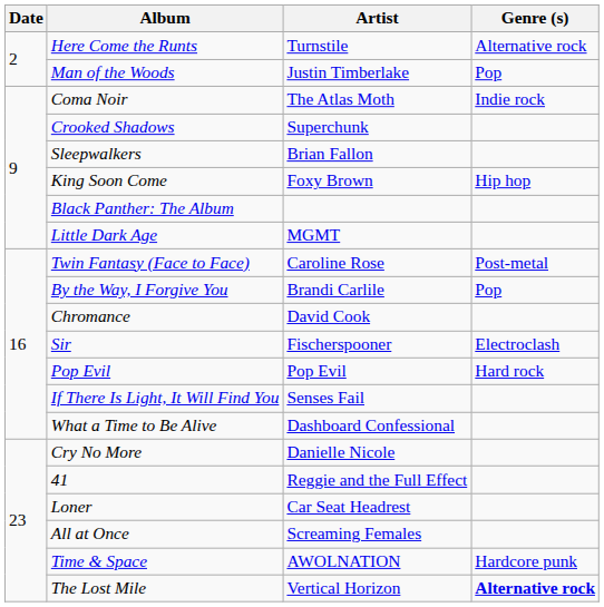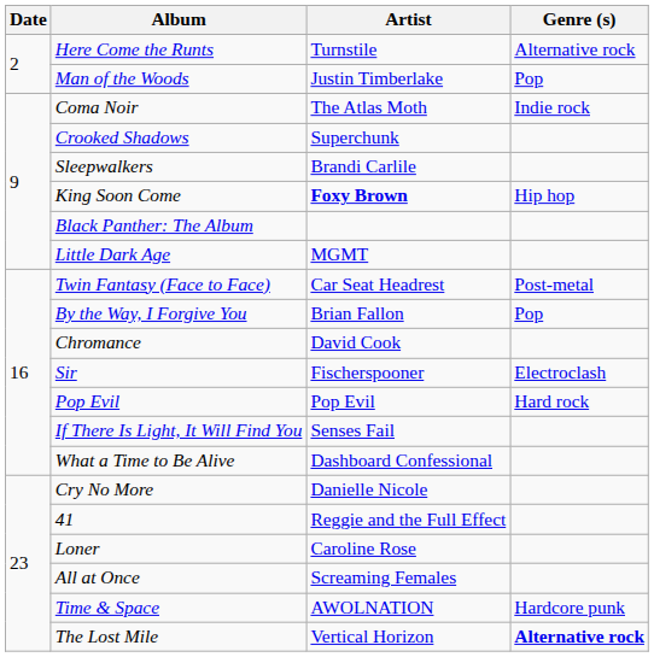 <table class="wikitable">
 <tr>
 <th>Date</th>
 <th>Album</th>
 <th>Artist</th>
 <th>Genre (s)</th>
 </tr>
 <tr>
 <td rowspan="2">2</td>
 <td><em><a href='#'>Here Come the Runts</a></em></td>
 <td><a href='#'>Turnstile</a></td>
 <td><a href='#'>Alternative rock</a></td>
 </tr>
 <tr>
 <td><em><a href='#'>Man of the Woods</a></em></td>
 <td><a href='#'>Justin Timberlake</a></td>
 <td><a href='#'>Pop</a></td>
 </tr>
 <tr>
 <td rowspan="6">9</td>
 <td><em>Coma Noir</em></td>
 <td><a href='#'>The Atlas Moth</a></td>
 <td><a href='#'>Indie rock</a></td>
 </tr>
 <tr>
 <td><em><a href='#'>Crooked Shadows</a></em></td>
 <td><a href='#'>Superchunk</a></td>
 <td></td>
 </tr>
 <tr>
 <td><em>Sleepwalkers</em></td>
-<td><a href='#'>Brian Fallon</a></td>
+<td><a href='#'>Brandi Carlile</a></td>
 <td></td>
 </tr>
 <tr>
 <td><em>King Soon Come</em></td>
-<td><a href='#'>Foxy Brown</a></td>
+<td><strong><a href='#'>Foxy Brown</a></strong></td>
 <td><a href='#'>Hip hop</a></td>
 </tr>
 <tr>
 <td><em><a href='#'>Black Panther: The Album</a></em></td>
 <td></td>
 <td></td>
 </tr>
 <tr>
 <td><em><a href='#'>Little Dark Age</a></em></td>
 <td><a href='#'>MGMT</a></td>
 <td></td>
 </tr>
 <tr>
 <td rowspan="7">16</td>
 <td><em><a href='#'>Twin Fantasy (Face to Face)</a></em></td>
-<td><a href='#'>Caroline Rose</a></td>
+<td><a href='#'>Car Seat Headrest</a></td>
 <td><a href='#'>Post-metal</a></td>
 </tr>
 <tr>
 <td><em><a href='#'>By the Way, I Forgive You</a></em> </td>
-<td><a href='#'>Brandi Carlile</a></td>
+<td><a href='#'>Brian Fallon</a></td>
 <td><a href='#'>Pop</a></td>
 </tr>
 <tr>
 <td><em>Chromance</em></td>
 <td><a href='#'>David Cook</a></td>
 <td></td>
 </tr>
 <tr>
 <td><em><a href='#'>Sir</a></em></td>
 <td><a href='#'>Fischerspooner</a></td>
 <td><a href='#'>Electroclash</a></td>
 </tr>
 <tr>
 <td><em><a href='#'>Pop Evil</a></em></td>
 <td><a href='#'>Pop Evil</a></td>
 <td><a href='#'>Hard rock</a></td>
 </tr>
 <tr>
 <td><em><a href='#'>If There Is Light, It Will Find You</a></em></td>
 <td><a href='#'>Senses Fail</a></td>
 <td></td>
 </tr>
 <tr>
 <td><em>What a Time to Be Alive</em></td>
 <td><a href='#'>Dashboard Confessional</a></td>
 <td></td>
 </tr>
 <tr>
 <td rowspan="6">23</td>
 <td><em>Cry No More</em></td>
 <td><a href='#'>Danielle Nicole</a></td>
 <td></td>
 </tr>
 <tr>
 <td><em>41</em></td>
 <td><a href='#'>Reggie and the Full Effect</a></td>
 <td></td>
 </tr>
 <tr>
 <td><em>Loner</em></td>
-<td><a href='#'>Car Seat Headrest</a></td>
+<td><a href='#'>Caroline Rose</a></td>
 <td></td>
 </tr>
 <tr>
 <td><em>All at Once</em></td>
 <td><a href='#'>Screaming Females</a></td>
 <td></td>
 </tr>
 <tr>
 <td><em><a href='#'>Time & Space</a></em></td>
 <td><a href='#'>AWOLNATION</a></td>
 <td><a href='#'>Hardcore punk</a></td>
 </tr>
 <tr>
 <td><em>The Lost Mile</em></td>
 <td><a href='#'>Vertical Horizon</a></td>
 <td><strong><a href='#'>Alternative rock</a></strong></td>
 </tr>
 </table>
